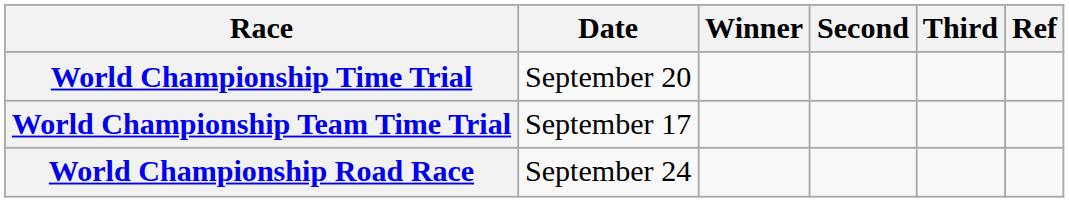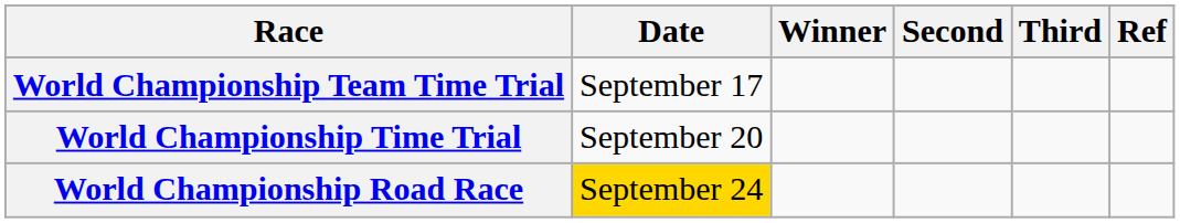 <table class="wikitable plainrowheaders">
 <tr>
 <th>Race</th>
 <th>Date</th>
 <th>Winner</th>
 <th>Second</th>
 <th>Third</th>
 <th>Ref</th>
 </tr>
 <tr>
+<th scope=row><a href='#'>World Championship Team Time Trial</a></th>
+<td>September 17</td>
+<td> </td>
+<td> </td>
+<td> </td>
+<td></td>
+</tr>
+<tr>
 <th scope=row><a href='#'>World Championship Time Trial</a></th>
 <td>September 20</td>
 <td></td>
 <td></td>
 <td></td>
 <td></td>
 </tr>
 <tr>
-<th scope=row><a href='#'>World Championship Team Time Trial</a></th>
-<td>September 17</td>
-<td> </td>
-<td> </td>
-<td> </td>
-<td></td>
-</tr>
-<tr>
 <th scope=row><a href='#'>World Championship Road Race</a></th>
-<td>September 24</td>
+<td style="background: gold;">September 24</td>
 <td></td>
 <td></td>
 <td></td>
 <td></td>
 </tr>
 </table>
